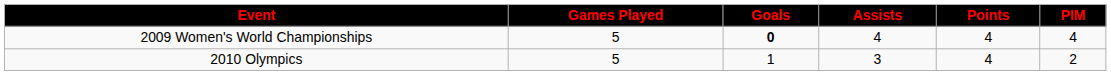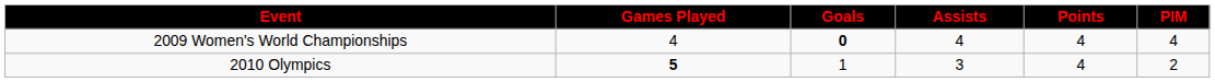 <table class="wikitable" style="width:80%;">
 <tr style="text-align:center; background:black; color:red;">
 <td><strong>Event</strong></td>
 <td><strong>Games Played</strong></td>
 <td><strong>Goals</strong></td>
 <td><strong>Assists</strong></td>
 <td><strong>Points</strong></td>
 <td><strong>PIM</strong></td>
 </tr>
 <tr style="text-align:center;" bgcolor="">
 <td>2009 Women's World Championships</td>
-<td>5</td>
+<td>4</td>
 <td><strong>0</strong></td>
 <td>4</td>
 <td>4</td>
 <td>4</td>
 </tr>
 <tr style="text-align:center;" bgcolor="">
 <td>2010 Olympics</td>
-<td>5</td>
+<td><strong>5</strong></td>
 <td>1</td>
 <td>3</td>
 <td>4</td>
 <td>2</td>
 </tr>
 </table>
